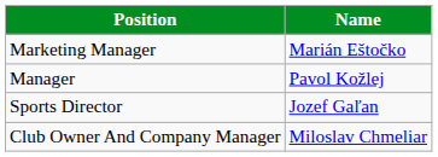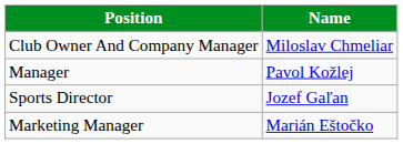 <table class="wikitable">
 <tr>
 <th style="color:#FFFFFF; background:#008E21">Position</th>
 <th style="color:#FFFFFF; background:#008E21">Name</th>
 </tr>
 <tr>
-<td>Marketing Manager</td>
-<td> <a href='#'>Marián Eštočko</a></td>
+<td>Club Owner And Company Manager</td>
+<td> <a href='#'>Miloslav Chmeliar</a></td>
 </tr>
 <tr>
 <td>Manager</td>
 <td> <a href='#'>Pavol Kožlej</a></td>
 </tr>
 <tr>
 <td>Sports Director</td>
 <td> <a href='#'>Jozef Gaľan</a></td>
 </tr>
 <tr>
-<td>Club Owner And Company Manager</td>
-<td> <a href='#'>Miloslav Chmeliar</a></td>
+<td>Marketing Manager</td>
+<td> <a href='#'>Marián Eštočko</a></td>
 </tr>
 </table>
